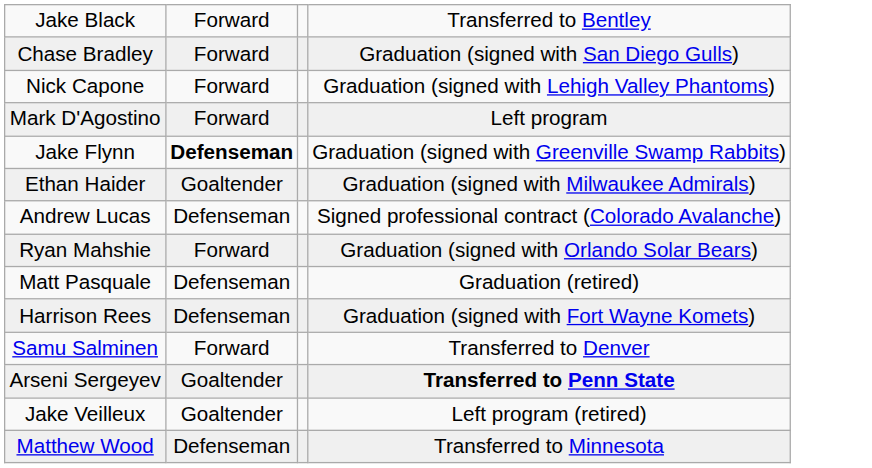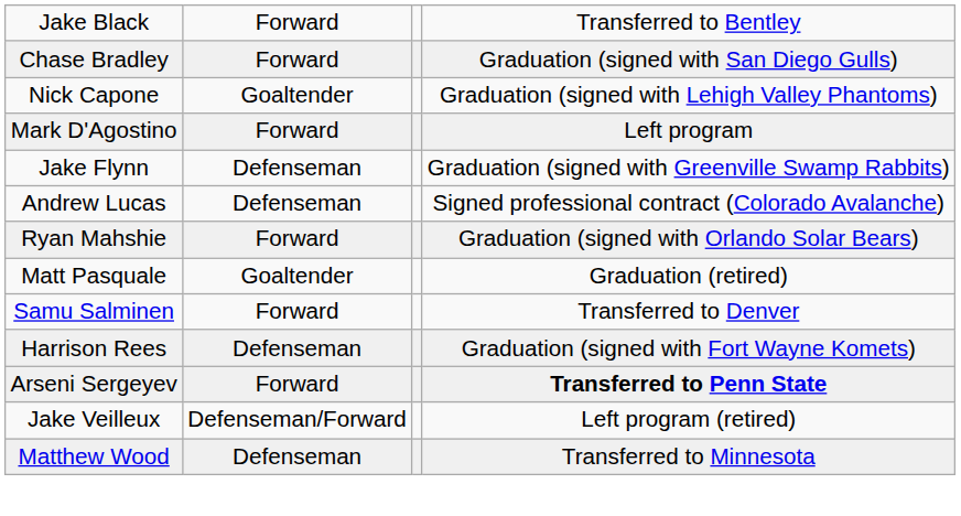 <table class="wikitable">
 <tr align="center" bgcolor="">
 <td>Jake Black</td>
 <td>Forward</td>
 <td></td>
 <td>Transferred to <a href='#'>Bentley</a></td>
 </tr>
 <tr align="center" bgcolor="f0f0f0">
 <td>Chase Bradley</td>
 <td>Forward</td>
 <td></td>
 <td>Graduation (signed with <a href='#'>San Diego Gulls</a>)</td>
 </tr>
 <tr align="center" bgcolor="">
 <td>Nick Capone</td>
-<td>Forward</td>
+<td>Goaltender</td>
 <td></td>
 <td>Graduation (signed with <a href='#'>Lehigh Valley Phantoms</a>)</td>
 </tr>
 <tr align="center" bgcolor="f0f0f0">
 <td>Mark D'Agostino</td>
 <td>Forward</td>
 <td></td>
 <td>Left program</td>
 </tr>
 <tr align="center" bgcolor="">
 <td>Jake Flynn</td>
-<td><strong>Defenseman</strong></td>
+<td>Defenseman</td>
 <td></td>
 <td>Graduation (signed with <a href='#'>Greenville Swamp Rabbits</a>)</td>
-</tr>
-<tr align="center" bgcolor="f0f0f0">
-<td>Ethan Haider</td>
-<td>Goaltender</td>
-<td></td>
-<td>Graduation (signed with <a href='#'>Milwaukee Admirals</a>)</td>
 </tr>
 <tr align="center" bgcolor="">
 <td>Andrew Lucas</td>
 <td>Defenseman</td>
 <td></td>
 <td>Signed professional contract (<a href='#'>Colorado Avalanche</a>)</td>
 </tr>
 <tr align="center" bgcolor="f0f0f0">
 <td>Ryan Mahshie</td>
 <td>Forward</td>
 <td></td>
 <td>Graduation (signed with <a href='#'>Orlando Solar Bears</a>)</td>
 </tr>
 <tr align="center" bgcolor="">
 <td>Matt Pasquale</td>
-<td>Defenseman</td>
+<td>Goaltender</td>
 <td></td>
 <td>Graduation (retired)</td>
-</tr>
-<tr align="center" bgcolor="f0f0f0">
-<td>Harrison Rees</td>
-<td>Defenseman</td>
-<td></td>
-<td>Graduation (signed with <a href='#'>Fort Wayne Komets</a>)</td>
 </tr>
 <tr align="center" bgcolor="">
 <td><a href='#'>Samu Salminen</a></td>
 <td>Forward</td>
 <td></td>
 <td>Transferred to <a href='#'>Denver</a></td>
 </tr>
 <tr align="center" bgcolor="f0f0f0">
+<td>Harrison Rees</td>
+<td>Defenseman</td>
+<td></td>
+<td>Graduation (signed with <a href='#'>Fort Wayne Komets</a>)</td>
+</tr>
+<tr align="center" bgcolor="f0f0f0">
 <td>Arseni Sergeyev</td>
-<td>Goaltender</td>
+<td>Forward</td>
 <td></td>
 <td><strong>Transferred to <a href='#'>Penn State</a></strong></td>
 </tr>
 <tr align="center" bgcolor="">
 <td>Jake Veilleux</td>
-<td>Goaltender</td>
+<td>Defenseman/Forward</td>
 <td></td>
 <td>Left program (retired)</td>
 </tr>
 <tr align="center" bgcolor="f0f0f0">
 <td><a href='#'>Matthew Wood</a></td>
 <td>Defenseman</td>
 <td></td>
 <td>Transferred to <a href='#'>Minnesota</a></td>
 </tr>
 </table>
